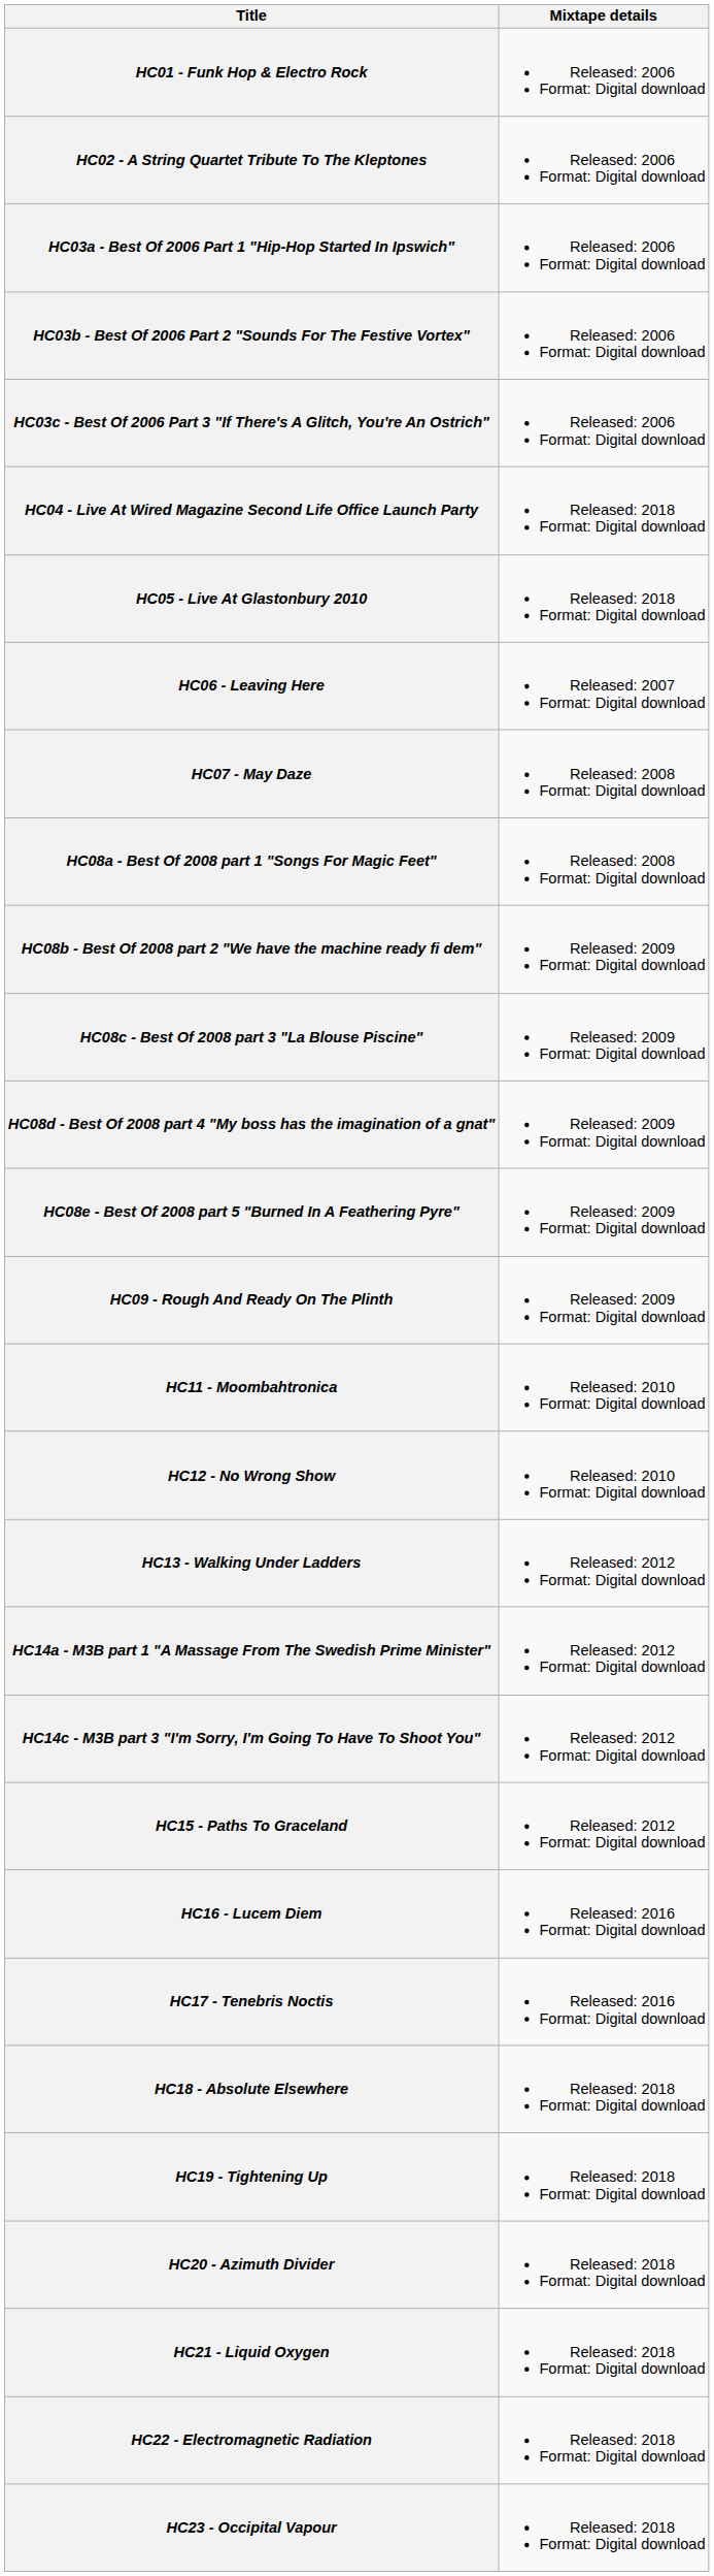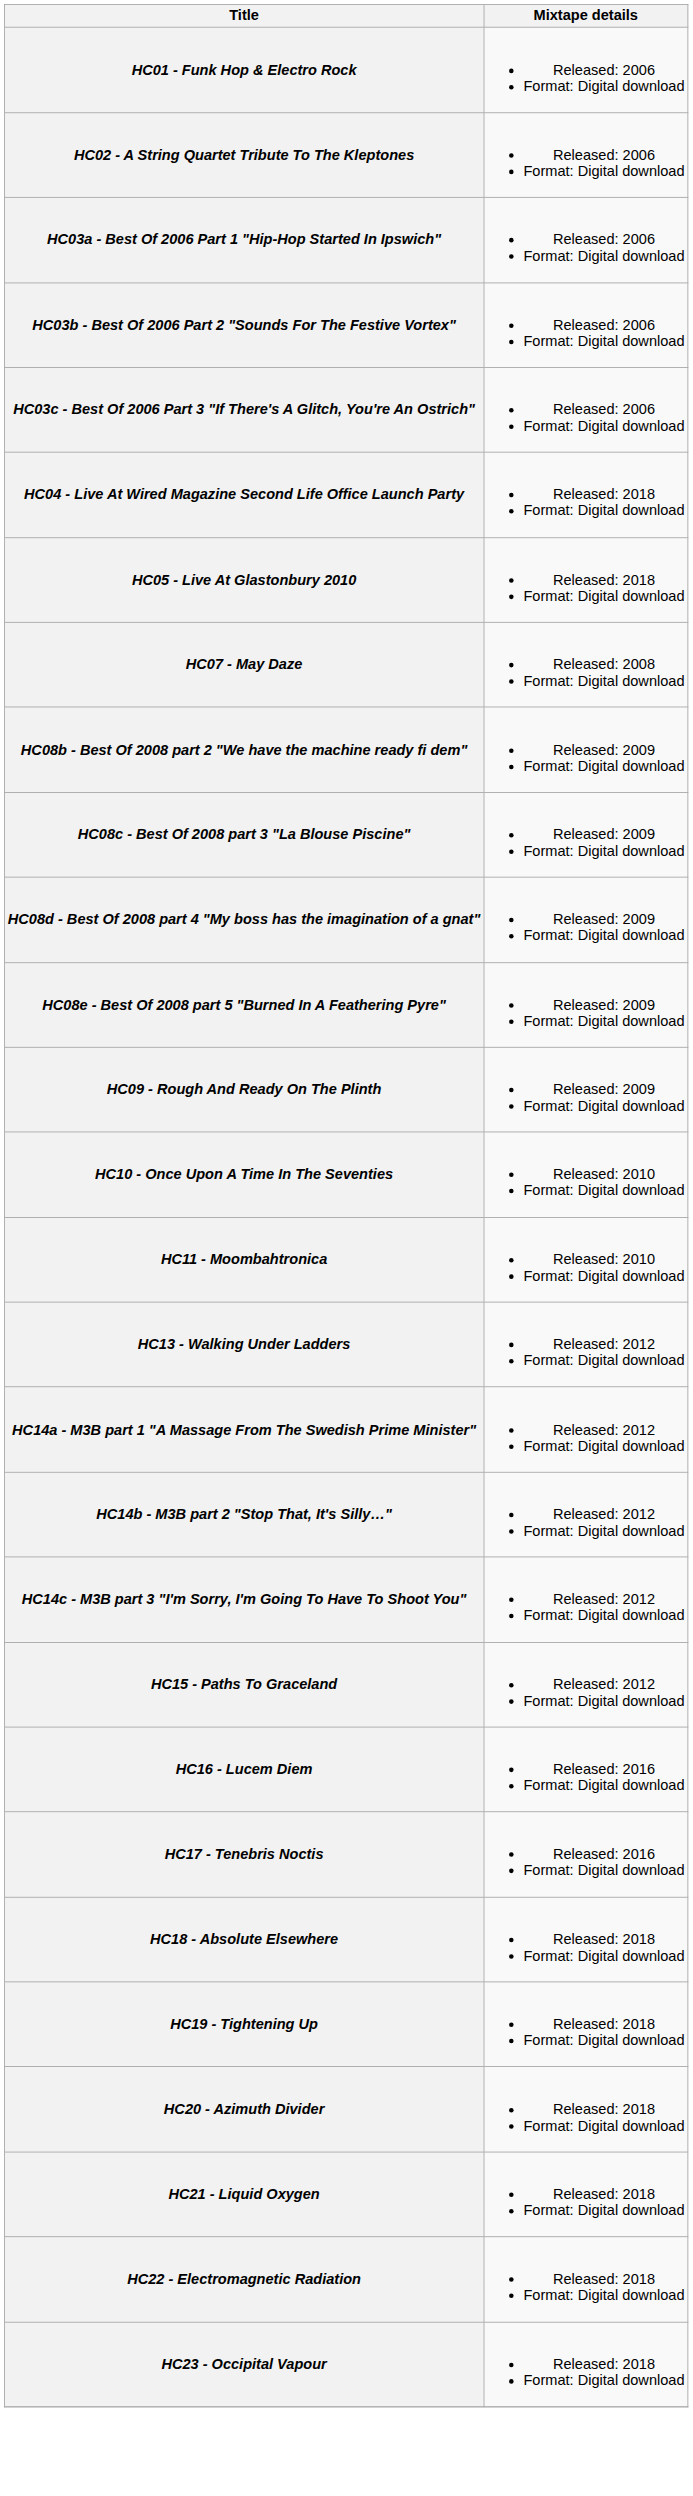 <table class="wikitable plainrowheaders" style="text-align:center;" border="1">
 <tr>
 <th scope="col">Title</th>
 <th scope="col">Mixtape details</th>
 </tr>
 <tr>
 <th scope="row"><em>HC01 - Funk Hop & Electro Rock</em></th>
 <td><br><ul><li>Released: 2006</li><li>Format: Digital download</li></ul></td>
 </tr>
 <tr>
 <th scope="row"><em>HC02 - A String Quartet Tribute To The Kleptones</em></th>
 <td><br><ul><li>Released: 2006</li><li>Format: Digital download</li></ul></td>
 </tr>
 <tr>
 <th scope="row"><em>HC03a - Best Of 2006 Part 1 "Hip-Hop Started In Ipswich"</em></th>
 <td><br><ul><li>Released: 2006</li><li>Format: Digital download</li></ul></td>
 </tr>
 <tr>
 <th scope="row"><em>HC03b - Best Of 2006 Part 2 "Sounds For The Festive Vortex"</em></th>
 <td><br><ul><li>Released: 2006</li><li>Format: Digital download</li></ul></td>
 </tr>
 <tr>
 <th scope="row"><em>HC03c - Best Of 2006 Part 3 "If There's A Glitch, You're An Ostrich"</em></th>
 <td><br><ul><li>Released: 2006</li><li>Format: Digital download</li></ul></td>
 </tr>
 <tr>
 <th scope="row"><em>HC04 - Live At Wired Magazine Second Life Office Launch Party</em></th>
 <td><br><ul><li>Released: 2018</li><li>Format: Digital download</li></ul></td>
 </tr>
 <tr>
 <th scope="row"><em>HC05 - Live At Glastonbury 2010</em></th>
 <td><br><ul><li>Released: 2018</li><li>Format: Digital download</li></ul></td>
 </tr>
 <tr>
-<th scope="row"><em>HC06 - Leaving Here</em></th>
-<td><br><ul><li>Released: 2007</li><li>Format: Digital download</li></ul></td>
-</tr>
-<tr>
 <th scope="row"><em>HC07 - May Daze</em></th>
-<td><br><ul><li>Released: 2008</li><li>Format: Digital download</li></ul></td>
-</tr>
-<tr>
-<th scope="row"><em>HC08a - Best Of 2008 part 1 "Songs For Magic Feet"</em></th>
 <td><br><ul><li>Released: 2008</li><li>Format: Digital download</li></ul></td>
 </tr>
 <tr>
 <th scope="row"><em>HC08b - Best Of 2008 part 2 "We have the machine ready fi dem"</em></th>
 <td><br><ul><li>Released: 2009</li><li>Format: Digital download</li></ul></td>
 </tr>
 <tr>
 <th scope="row"><em>HC08c - Best Of 2008 part 3 "La Blouse Piscine"</em></th>
 <td><br><ul><li>Released: 2009</li><li>Format: Digital download</li></ul></td>
 </tr>
 <tr>
 <th scope="row"><em>HC08d - Best Of 2008 part 4 "My boss has the imagination of a gnat"</em></th>
 <td><br><ul><li>Released: 2009</li><li>Format: Digital download</li></ul></td>
 </tr>
 <tr>
 <th scope="row"><em>HC08e - Best Of 2008 part 5 "Burned In A Feathering Pyre"</em></th>
 <td><br><ul><li>Released: 2009</li><li>Format: Digital download</li></ul></td>
 </tr>
 <tr>
 <th scope="row"><em>HC09 - Rough And Ready On The Plinth</em></th>
 <td><br><ul><li>Released: 2009</li><li>Format: Digital download</li></ul></td>
 </tr>
 <tr>
-<th scope="row"><em>HC11 - Moombahtronica</em></th>
+<th scope="row"><em>HC10 - Once Upon A Time In The Seventies</em></th>
 <td><br><ul><li>Released: 2010</li><li>Format: Digital download</li></ul></td>
 </tr>
 <tr>
-<th scope="row"><em>HC12 - No Wrong Show</em></th>
+<th scope="row"><em>HC11 - Moombahtronica</em></th>
 <td><br><ul><li>Released: 2010</li><li>Format: Digital download</li></ul></td>
 </tr>
 <tr>
 <th scope="row"><em>HC13 - Walking Under Ladders</em></th>
 <td><br><ul><li>Released: 2012</li><li>Format: Digital download</li></ul></td>
 </tr>
 <tr>
 <th scope="row"><em>HC14a - M3B part 1 "A Massage From The Swedish Prime Minister"</em></th>
+<td><br><ul><li>Released: 2012</li><li>Format: Digital download</li></ul></td>
+</tr>
+<tr>
+<th scope="row"><em>HC14b - M3B part 2 "Stop That, It's Silly…"</em></th>
 <td><br><ul><li>Released: 2012</li><li>Format: Digital download</li></ul></td>
 </tr>
 <tr>
 <th scope="row"><em>HC14c - M3B part 3 "I'm Sorry, I'm Going To Have To Shoot You"</em></th>
 <td><br><ul><li>Released: 2012</li><li>Format: Digital download</li></ul></td>
 </tr>
 <tr>
 <th scope="row"><em>HC15 - Paths To Graceland</em></th>
 <td><br><ul><li>Released: 2012</li><li>Format: Digital download</li></ul></td>
 </tr>
 <tr>
 <th scope="row"><em>HC16 - Lucem Diem</em></th>
 <td><br><ul><li>Released: 2016</li><li>Format: Digital download</li></ul></td>
 </tr>
 <tr>
 <th scope="row"><em>HC17 - Tenebris Noctis</em></th>
 <td><br><ul><li>Released: 2016</li><li>Format: Digital download</li></ul></td>
 </tr>
 <tr>
 <th scope="row"><em>HC18 - Absolute Elsewhere</em></th>
 <td><br><ul><li>Released: 2018</li><li>Format: Digital download</li></ul></td>
 </tr>
 <tr>
 <th scope="row"><em>HC19 - Tightening Up</em></th>
 <td><br><ul><li>Released: 2018</li><li>Format: Digital download</li></ul></td>
 </tr>
 <tr>
 <th scope="row"><em>HC20 - Azimuth Divider</em></th>
 <td><br><ul><li>Released: 2018</li><li>Format: Digital download</li></ul></td>
 </tr>
 <tr>
 <th scope="row"><em>HC21 - Liquid Oxygen</em></th>
 <td><br><ul><li>Released: 2018</li><li>Format: Digital download</li></ul></td>
 </tr>
 <tr>
 <th scope="row"><em>HC22 - Electromagnetic Radiation</em></th>
 <td><br><ul><li>Released: 2018</li><li>Format: Digital download</li></ul></td>
 </tr>
 <tr>
 <th scope="row"><em>HC23 - Occipital Vapour</em></th>
 <td><br><ul><li>Released: 2018</li><li>Format: Digital download</li></ul></td>
 </tr>
 <tr>
 </tr>
 </table>
